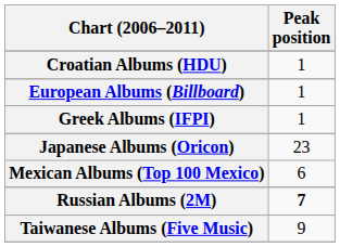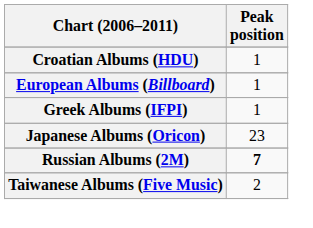 <table class="wikitable sortable plainrowheaders" style="text-align:center">
 <tr>
 <th scope="col">Chart (2006–2011)</th>
 <th scope="col">Peak<br>position</th>
 </tr>
 <tr>
 </tr>
 <tr>
 </tr>
 <tr>
 </tr>
 <tr>
 </tr>
 <tr>
 </tr>
 <tr>
 <th scope="row">Croatian Albums (<a href='#'>HDU</a>)</th>
 <td>1</td>
 </tr>
 <tr>
 </tr>
 <tr>
 </tr>
 <tr>
 </tr>
 <tr>
 <th scope="row"><a href='#'>European Albums</a> (<em><a href='#'>Billboard</a></em>)</th>
 <td>1</td>
 </tr>
 <tr>
 </tr>
 <tr>
 </tr>
 <tr>
 </tr>
 <tr>
 <th scope="row">Greek Albums (<a href='#'>IFPI</a>)</th>
 <td>1</td>
 </tr>
 <tr>
 </tr>
 <tr>
 </tr>
 <tr>
 </tr>
 <tr>
 <th scope="row">Japanese Albums (<a href='#'>Oricon</a>)</th>
 <td>23</td>
 </tr>
 <tr>
-<th scope="row">Mexican Albums (<a href='#'>Top 100 Mexico</a>)</th>
-<td>6</td>
-</tr>
-<tr>
 </tr>
 <tr>
 </tr>
 <tr>
 </tr>
 <tr>
 </tr>
 <tr>
 <th scope="row">Russian Albums (<a href='#'>2M</a>)</th>
 <td><strong>7</strong></td>
 </tr>
 <tr>
 </tr>
 <tr>
 </tr>
 <tr>
 </tr>
 <tr>
 </tr>
 <tr>
 <th scope="row">Taiwanese Albums (<a href='#'>Five Music</a>)</th>
-<td>9</td>
+<td>2</td>
 </tr>
 <tr>
 </tr>
 <tr>
 </tr>
 <tr>
 </tr>
 <tr>
 </tr>
 <tr>
 </tr>
 <tr>
 </tr>
 </table>
